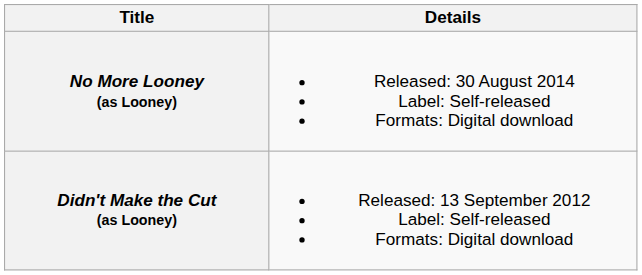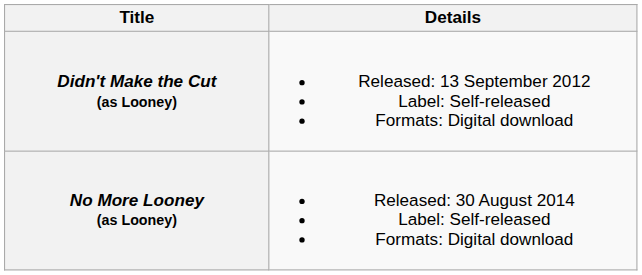 <table class="wikitable plainrowheaders" style="text-align:center;">
 <tr>
 <th scope="col" style="width:15em;">Title</th>
 <th scope="col" style="width:21em;">Details</th>
 </tr>
 <tr>
+<th scope="row"><em>Didn't Make the Cut</em><br><small>(as Looney)</small></th>
+<td><br><ul><li>Released: 13 September 2012</li><li>Label: Self-released</li><li>Formats: Digital download</li></ul></td>
+</tr>
+<tr>
 <th scope="row"><em>No More Looney</em><br><small>(as Looney)</small></th>
 <td><br><ul><li>Released: 30 August 2014</li><li>Label: Self-released</li><li>Formats: Digital download</li></ul></td>
 </tr>
-<tr>
-<th scope="row"><em>Didn't Make the Cut</em><br><small>(as Looney)</small></th>
-<td><br><ul><li>Released: 13 September 2012</li><li>Label: Self-released</li><li>Formats: Digital download</li></ul></td>
-</tr>
 </table>
